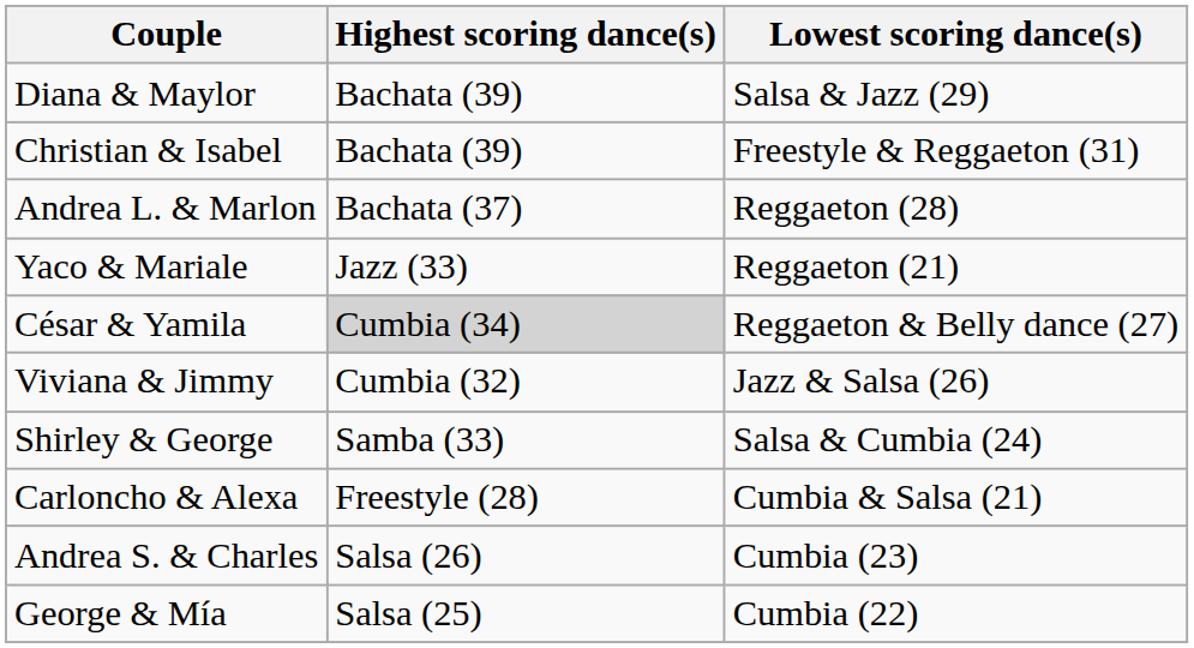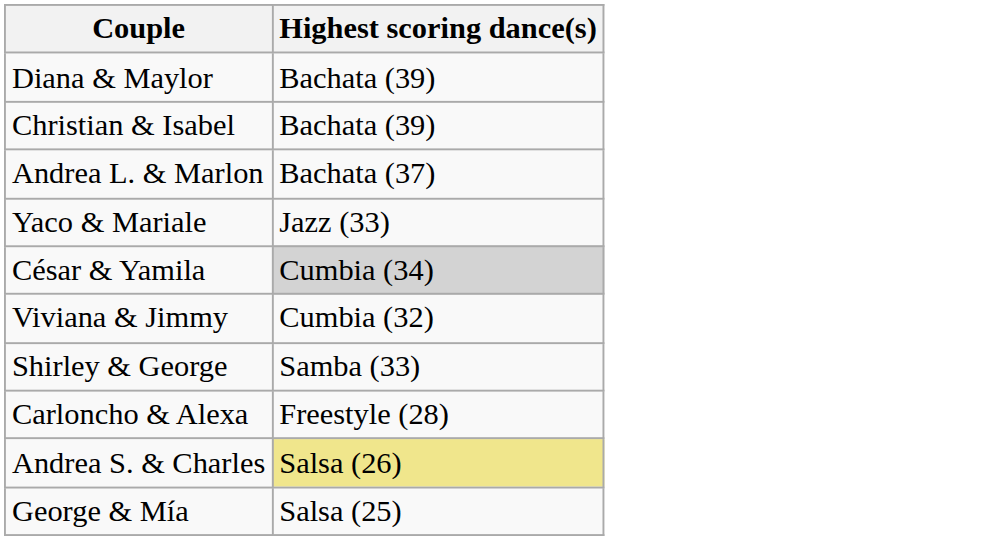 <table class="wikitable">
 <tr>
 <th>Couple</th>
 <th>Highest scoring dance(s)</th>
-<th>Lowest scoring dance(s)</th>
 </tr>
 <tr>
 <td>Diana & Maylor</td>
 <td>Bachata (39)</td>
-<td>Salsa & Jazz (29)</td>
 </tr>
 <tr>
 <td>Christian & Isabel</td>
 <td>Bachata (39)</td>
-<td>Freestyle & Reggaeton (31)</td>
 </tr>
 <tr>
 <td>Andrea L. & Marlon</td>
 <td>Bachata (37)</td>
-<td>Reggaeton (28)</td>
 </tr>
 <tr>
 <td>Yaco & Mariale</td>
 <td>Jazz (33)</td>
-<td>Reggaeton (21)</td>
 </tr>
 <tr>
 <td>César & Yamila</td>
 <td style="background: lightgrey;">Cumbia (34)</td>
-<td>Reggaeton & Belly dance (27)</td>
 </tr>
 <tr>
 <td>Viviana & Jimmy</td>
 <td>Cumbia (32)</td>
-<td>Jazz & Salsa (26)</td>
 </tr>
 <tr>
 <td>Shirley & George</td>
 <td>Samba (33)</td>
-<td>Salsa & Cumbia (24)</td>
 </tr>
 <tr>
 <td>Carloncho & Alexa</td>
 <td>Freestyle (28)</td>
-<td>Cumbia & Salsa (21)</td>
 </tr>
 <tr>
 <td>Andrea S. & Charles</td>
-<td>Salsa (26)</td>
-<td>Cumbia (23)</td>
+<td style="background: khaki;">Salsa (26)</td>
 </tr>
 <tr>
 <td>George & Mía</td>
 <td>Salsa (25)</td>
-<td>Cumbia (22)</td>
 </tr>
 </table>
